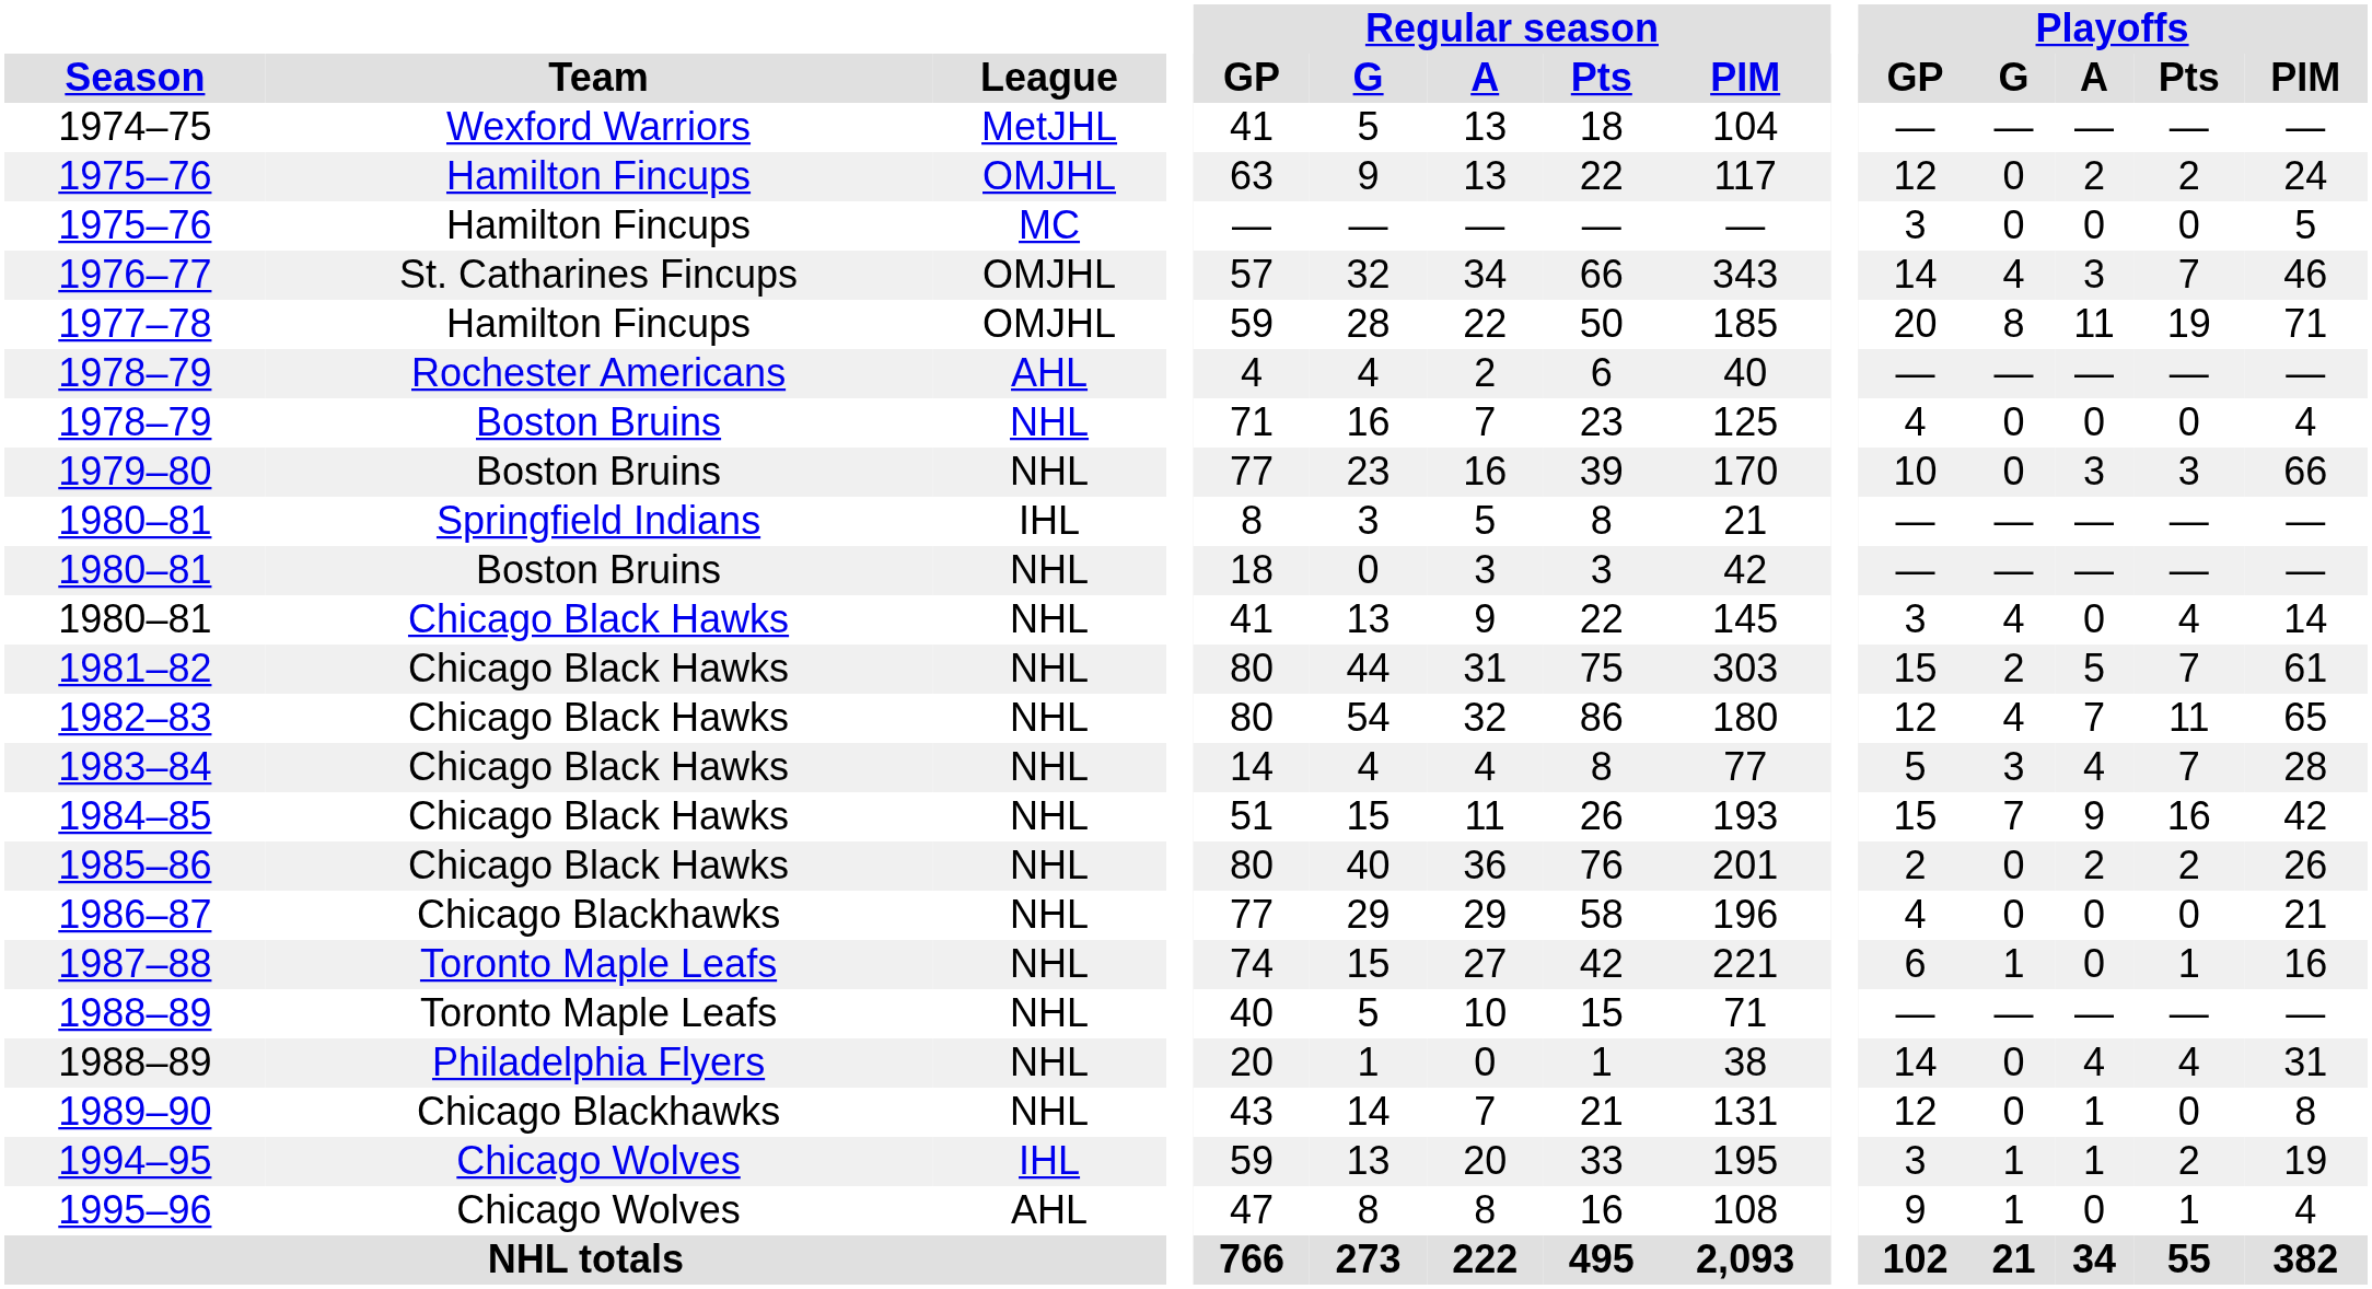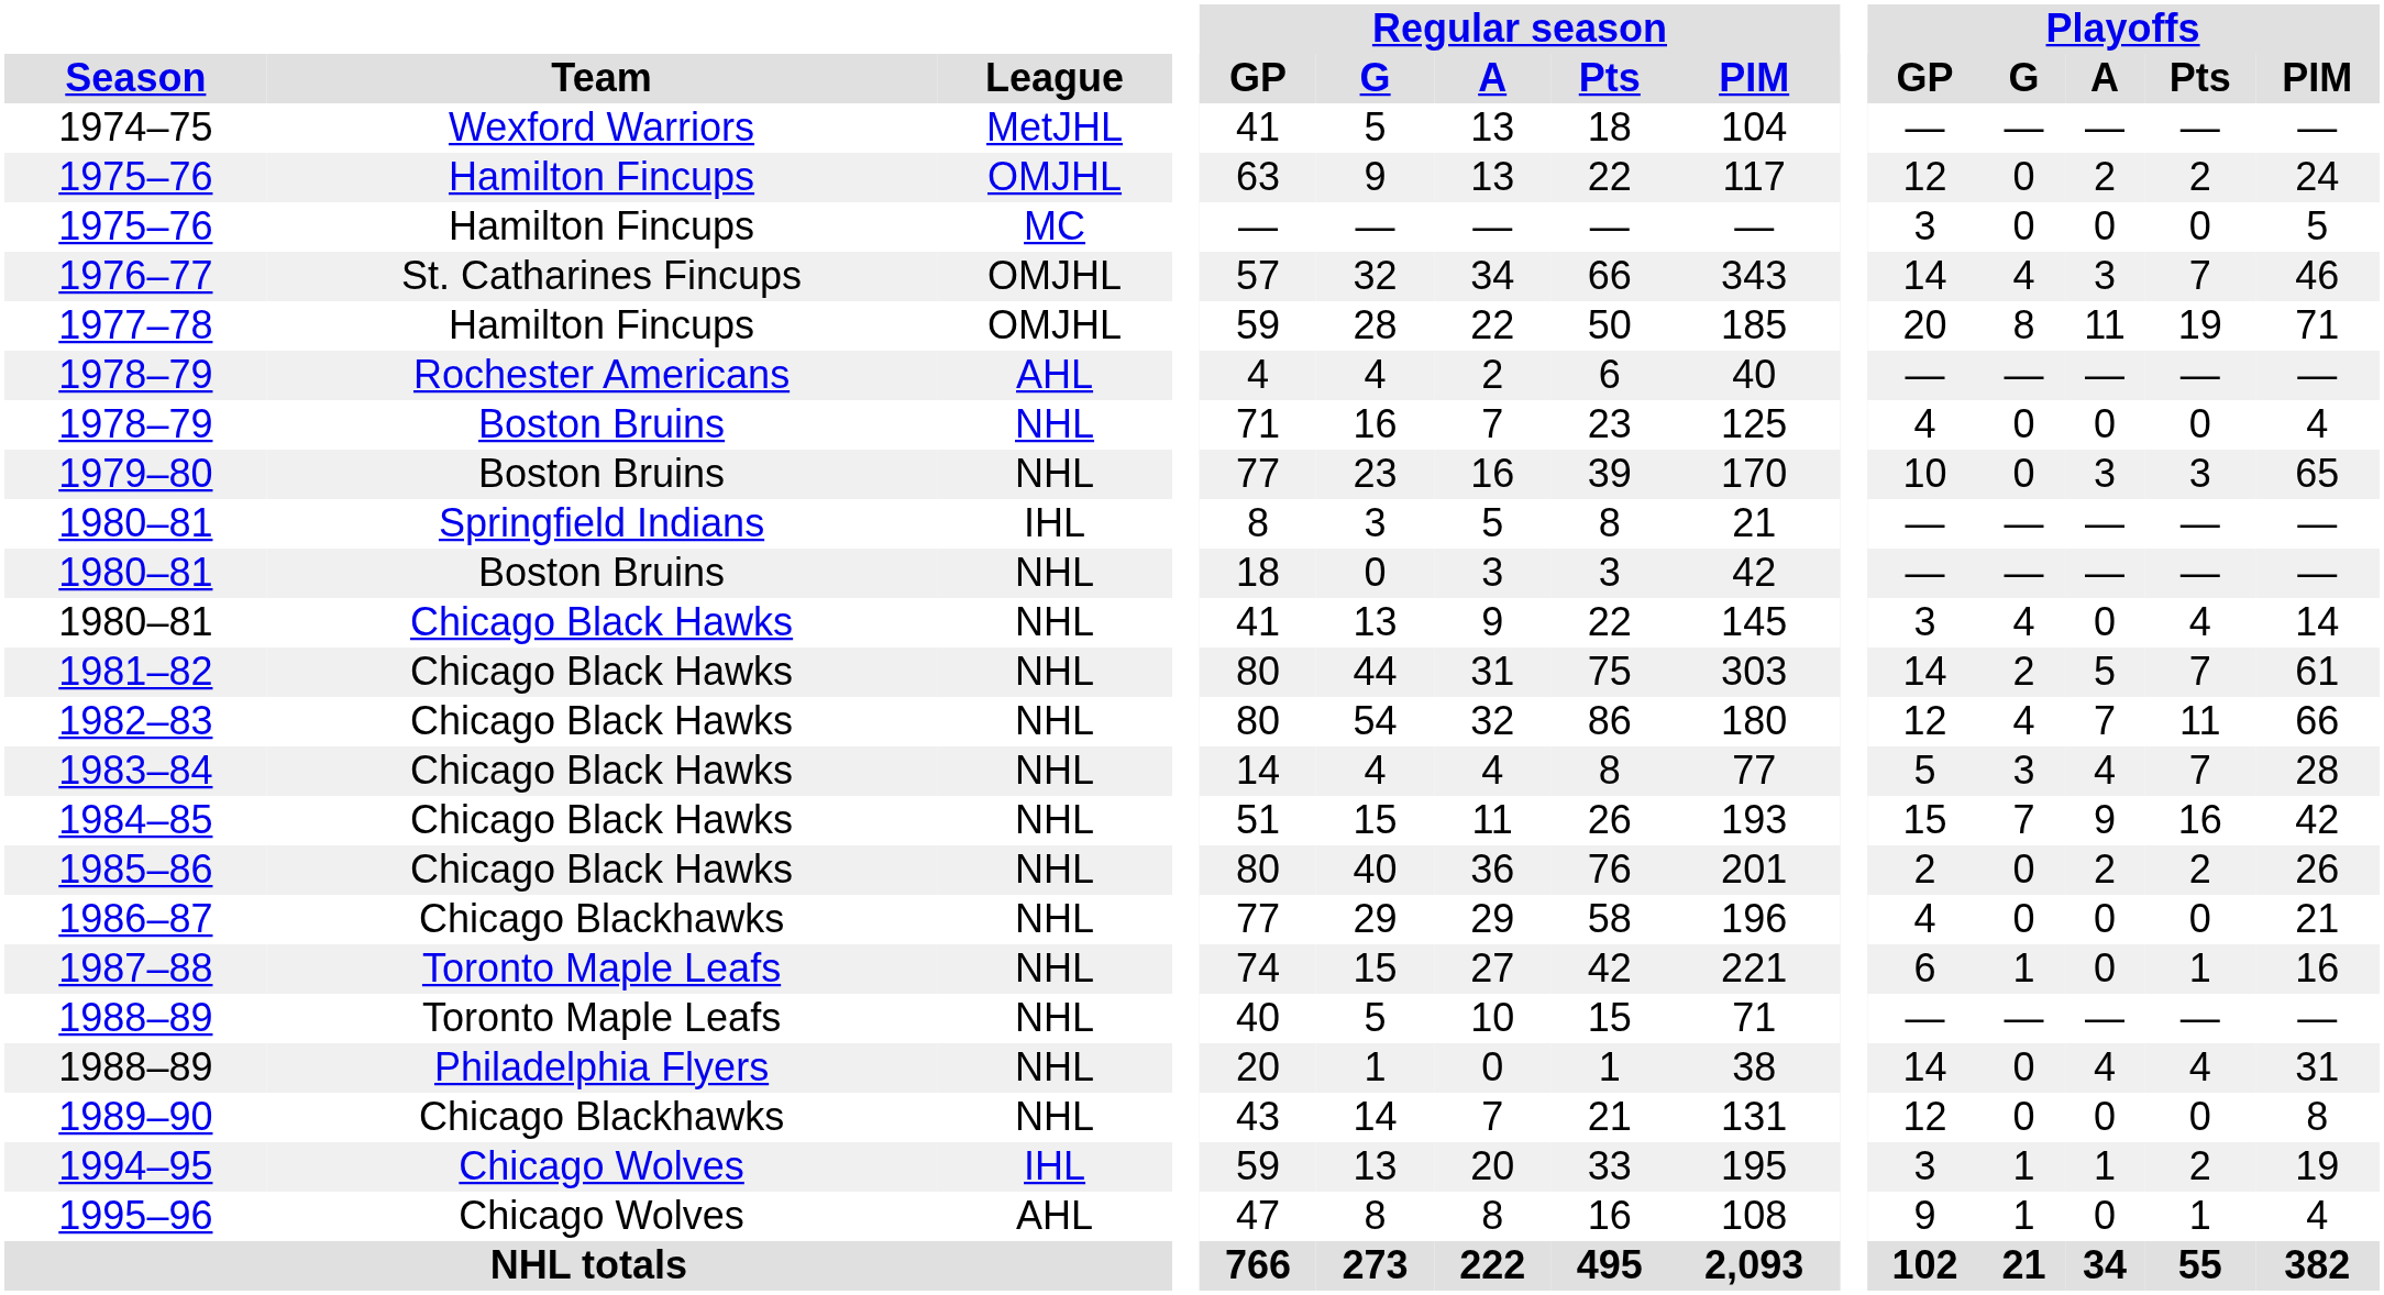 <table border="0" cellpadding="1" cellspacing="0" style="text-align:center; width:60em;">
 <tr style="background:#e0e0e0;">
 <th colspan="3"  bgcolor="#ffffff"> </th>
 <th rowspan="99" bgcolor="#ffffff"> </th>
 <th colspan="5"><a href='#'>Regular season</a></th>
 <th rowspan="99" bgcolor="#ffffff"> </th>
 <th colspan="5"><a href='#'>Playoffs</a></th>
 </tr>
 <tr style="background:#e0e0e0;">
 <th><a href='#'>Season</a></th>
 <th>Team</th>
 <th>League</th>
 <th>GP</th>
 <th><a href='#'>G</a></th>
 <th><a href='#'>A</a></th>
 <th><a href='#'>Pts</a></th>
 <th><a href='#'>PIM</a></th>
 <th>GP</th>
 <th>G</th>
 <th>A</th>
 <th>Pts</th>
 <th>PIM</th>
 </tr>
 <tr>
 <td>1974–75</td>
 <td><a href='#'>Wexford Warriors</a></td>
 <td><a href='#'>MetJHL</a></td>
 <td>41</td>
 <td>5</td>
 <td>13</td>
 <td>18</td>
 <td>104</td>
 <td>—</td>
 <td>—</td>
 <td>—</td>
 <td>—</td>
 <td>—</td>
 </tr>
 <tr style="background:#f0f0f0;">
 <td><a href='#'>1975–76</a></td>
 <td><a href='#'>Hamilton Fincups</a></td>
 <td><a href='#'>OMJHL</a></td>
 <td>63</td>
 <td>9</td>
 <td>13</td>
 <td>22</td>
 <td>117</td>
 <td>12</td>
 <td>0</td>
 <td>2</td>
 <td>2</td>
 <td>24</td>
 </tr>
 <tr>
 <td><a href='#'>1975–76</a></td>
 <td>Hamilton Fincups</td>
 <td><a href='#'>MC</a></td>
 <td>—</td>
 <td>—</td>
 <td>—</td>
 <td>—</td>
 <td>—</td>
 <td>3</td>
 <td>0</td>
 <td>0</td>
 <td>0</td>
 <td>5</td>
 </tr>
 <tr style="background:#f0f0f0;">
 <td><a href='#'>1976–77</a></td>
 <td>St. Catharines Fincups</td>
 <td>OMJHL</td>
 <td>57</td>
 <td>32</td>
 <td>34</td>
 <td>66</td>
 <td>343</td>
 <td>14</td>
 <td>4</td>
 <td>3</td>
 <td>7</td>
 <td>46</td>
 </tr>
 <tr>
 <td><a href='#'>1977–78</a></td>
 <td>Hamilton Fincups</td>
 <td>OMJHL</td>
 <td>59</td>
 <td>28</td>
 <td>22</td>
 <td>50</td>
 <td>185</td>
 <td>20</td>
 <td>8</td>
 <td>11</td>
 <td>19</td>
 <td>71</td>
 </tr>
 <tr style="background:#f0f0f0;">
 <td><a href='#'>1978–79</a></td>
 <td><a href='#'>Rochester Americans</a></td>
 <td><a href='#'>AHL</a></td>
 <td>4</td>
 <td>4</td>
 <td>2</td>
 <td>6</td>
 <td>40</td>
 <td>—</td>
 <td>—</td>
 <td>—</td>
 <td>—</td>
 <td>—</td>
 </tr>
 <tr>
 <td><a href='#'>1978–79</a></td>
 <td><a href='#'>Boston Bruins</a></td>
 <td><a href='#'>NHL</a></td>
 <td>71</td>
 <td>16</td>
 <td>7</td>
 <td>23</td>
 <td>125</td>
 <td>4</td>
 <td>0</td>
 <td>0</td>
 <td>0</td>
 <td>4</td>
 </tr>
 <tr style="background:#f0f0f0;">
 <td><a href='#'>1979–80</a></td>
 <td>Boston Bruins</td>
 <td>NHL</td>
 <td>77</td>
 <td>23</td>
 <td>16</td>
 <td>39</td>
 <td>170</td>
 <td>10</td>
 <td>0</td>
 <td>3</td>
 <td>3</td>
-<td>66</td>
+<td>65</td>
 </tr>
 <tr>
 <td><a href='#'>1980–81</a></td>
 <td><a href='#'>Springfield Indians</a></td>
 <td>IHL</td>
 <td>8</td>
 <td>3</td>
 <td>5</td>
 <td>8</td>
 <td>21</td>
 <td>—</td>
 <td>—</td>
 <td>—</td>
 <td>—</td>
 <td>—</td>
 </tr>
 <tr style="background:#f0f0f0;">
 <td><a href='#'>1980–81</a></td>
 <td>Boston Bruins</td>
 <td>NHL</td>
 <td>18</td>
 <td>0</td>
 <td>3</td>
 <td>3</td>
 <td>42</td>
 <td>—</td>
 <td>—</td>
 <td>—</td>
 <td>—</td>
 <td>—</td>
 </tr>
 <tr>
 <td>1980–81</td>
 <td><a href='#'>Chicago Black Hawks</a></td>
 <td>NHL</td>
 <td>41</td>
 <td>13</td>
 <td>9</td>
 <td>22</td>
 <td>145</td>
 <td>3</td>
 <td>4</td>
 <td>0</td>
 <td>4</td>
 <td>14</td>
 </tr>
 <tr style="background:#f0f0f0;">
 <td><a href='#'>1981–82</a></td>
 <td>Chicago Black Hawks</td>
 <td>NHL</td>
 <td>80</td>
 <td>44</td>
 <td>31</td>
 <td>75</td>
 <td>303</td>
-<td>15</td>
+<td>14</td>
 <td>2</td>
 <td>5</td>
 <td>7</td>
 <td>61</td>
 </tr>
 <tr>
 <td><a href='#'>1982–83</a></td>
 <td>Chicago Black Hawks</td>
 <td>NHL</td>
 <td>80</td>
 <td>54</td>
 <td>32</td>
 <td>86</td>
 <td>180</td>
 <td>12</td>
 <td>4</td>
 <td>7</td>
 <td>11</td>
-<td>65</td>
+<td>66</td>
 </tr>
 <tr style="background:#f0f0f0;">
 <td><a href='#'>1983–84</a></td>
 <td>Chicago Black Hawks</td>
 <td>NHL</td>
 <td>14</td>
 <td>4</td>
 <td>4</td>
 <td>8</td>
 <td>77</td>
 <td>5</td>
 <td>3</td>
 <td>4</td>
 <td>7</td>
 <td>28</td>
 </tr>
 <tr>
 <td><a href='#'>1984–85</a></td>
 <td>Chicago Black Hawks</td>
 <td>NHL</td>
 <td>51</td>
 <td>15</td>
 <td>11</td>
 <td>26</td>
 <td>193</td>
 <td>15</td>
 <td>7</td>
 <td>9</td>
 <td>16</td>
 <td>42</td>
 </tr>
 <tr style="background:#f0f0f0;">
 <td><a href='#'>1985–86</a></td>
 <td>Chicago Black Hawks</td>
 <td>NHL</td>
 <td>80</td>
 <td>40</td>
 <td>36</td>
 <td>76</td>
 <td>201</td>
 <td>2</td>
 <td>0</td>
 <td>2</td>
 <td>2</td>
 <td>26</td>
 </tr>
 <tr>
 <td><a href='#'>1986–87</a></td>
 <td>Chicago Blackhawks</td>
 <td>NHL</td>
 <td>77</td>
 <td>29</td>
 <td>29</td>
 <td>58</td>
 <td>196</td>
 <td>4</td>
 <td>0</td>
 <td>0</td>
 <td>0</td>
 <td>21</td>
 </tr>
 <tr style="background:#f0f0f0;">
 <td><a href='#'>1987–88</a></td>
 <td><a href='#'>Toronto Maple Leafs</a></td>
 <td>NHL</td>
 <td>74</td>
 <td>15</td>
 <td>27</td>
 <td>42</td>
 <td>221</td>
 <td>6</td>
 <td>1</td>
 <td>0</td>
 <td>1</td>
 <td>16</td>
 </tr>
 <tr>
 <td><a href='#'>1988–89</a></td>
 <td>Toronto Maple Leafs</td>
 <td>NHL</td>
 <td>40</td>
 <td>5</td>
 <td>10</td>
 <td>15</td>
 <td>71</td>
 <td>—</td>
 <td>—</td>
 <td>—</td>
 <td>—</td>
 <td>—</td>
 </tr>
 <tr style="background:#f0f0f0;">
 <td>1988–89</td>
 <td><a href='#'>Philadelphia Flyers</a></td>
 <td>NHL</td>
 <td>20</td>
 <td>1</td>
 <td>0</td>
 <td>1</td>
 <td>38</td>
 <td>14</td>
 <td>0</td>
 <td>4</td>
 <td>4</td>
 <td>31</td>
 </tr>
 <tr>
 <td><a href='#'>1989–90</a></td>
 <td>Chicago Blackhawks</td>
 <td>NHL</td>
 <td>43</td>
 <td>14</td>
 <td>7</td>
 <td>21</td>
 <td>131</td>
 <td>12</td>
 <td>0</td>
-<td>1</td>
+<td>0</td>
 <td>0</td>
 <td>8</td>
 </tr>
 <tr style="background:#f0f0f0;">
 <td><a href='#'>1994–95</a></td>
 <td><a href='#'>Chicago Wolves</a></td>
 <td><a href='#'>IHL</a></td>
 <td>59</td>
 <td>13</td>
 <td>20</td>
 <td>33</td>
 <td>195</td>
 <td>3</td>
 <td>1</td>
 <td>1</td>
 <td>2</td>
 <td>19</td>
 </tr>
 <tr>
 <td><a href='#'>1995–96</a></td>
 <td>Chicago Wolves</td>
 <td>AHL</td>
 <td>47</td>
 <td>8</td>
 <td>8</td>
 <td>16</td>
 <td>108</td>
 <td>9</td>
 <td>1</td>
 <td>0</td>
 <td>1</td>
 <td>4</td>
 </tr>
 <tr style="background:#e0e0e0;">
 <th colspan="3">NHL totals</th>
 <th>766</th>
 <th>273</th>
 <th>222</th>
 <th>495</th>
 <th>2,093</th>
 <th>102</th>
 <th>21</th>
 <th>34</th>
 <th>55</th>
 <th>382</th>
 </tr>
 </table>
